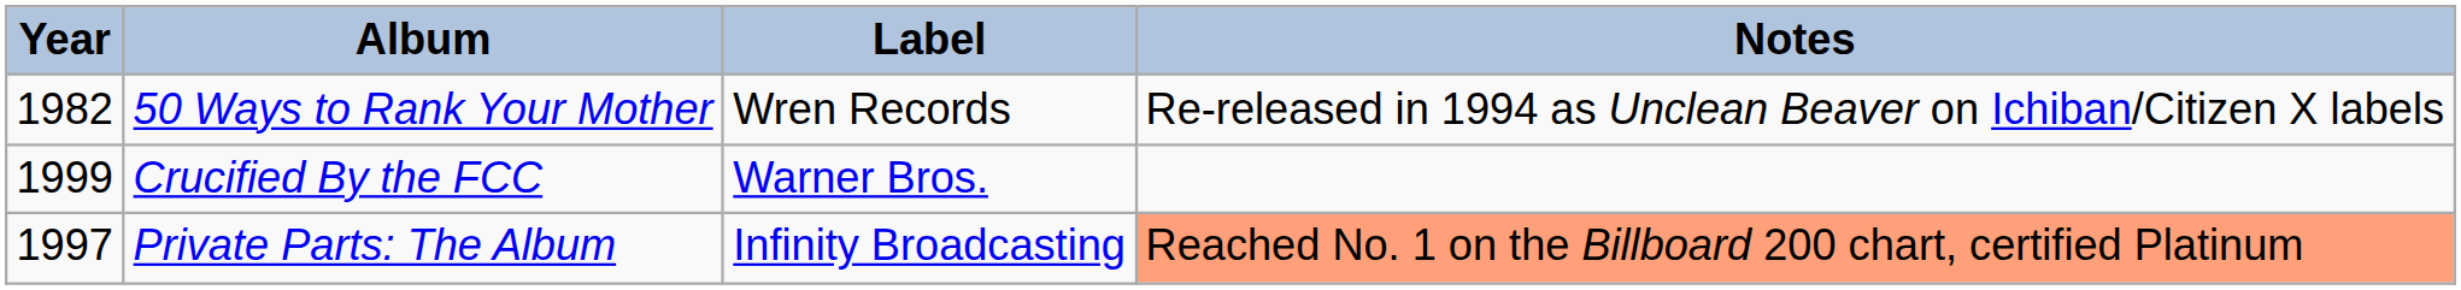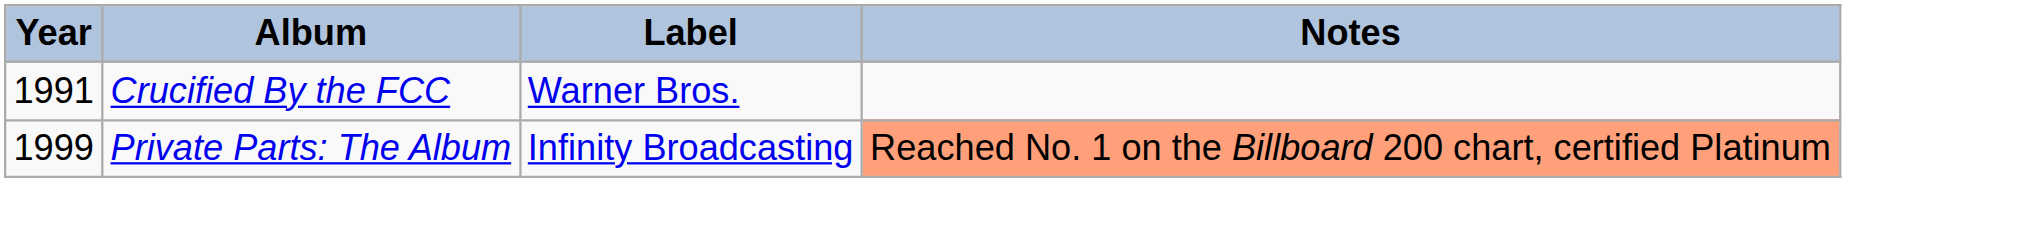 <table class="wikitable">
 <tr>
 <th style="background:#B0C4DE;">Year</th>
 <th style="background:#B0C4DE;">Album</th>
 <th style="background:#B0C4DE;">Label</th>
 <th style="background:#B0C4DE;">Notes</th>
 </tr>
 <tr>
-<td>1982</td>
-<td><em><a href='#'>50 Ways to Rank Your Mother</a></em></td>
-<td>Wren Records</td>
-<td>Re-released in 1994 as <em>Unclean Beaver</em> on <a href='#'>Ichiban</a>/Citizen X labels</td>
-</tr>
-<tr>
-<td>1999</td>
+<td>1991</td>
 <td><em><a href='#'>Crucified By the FCC</a></em></td>
 <td><a href='#'>Warner Bros.</a></td>
 <td></td>
 </tr>
 <tr>
-<td>1997</td>
+<td>1999</td>
 <td><em><a href='#'>Private Parts: The Album</a></em></td>
 <td><a href='#'>Infinity Broadcasting</a></td>
 <td style="background: lightsalmon;">Reached No. 1 on the <em>Billboard</em> 200 chart, certified Platinum</td>
 </tr>
 </table>
